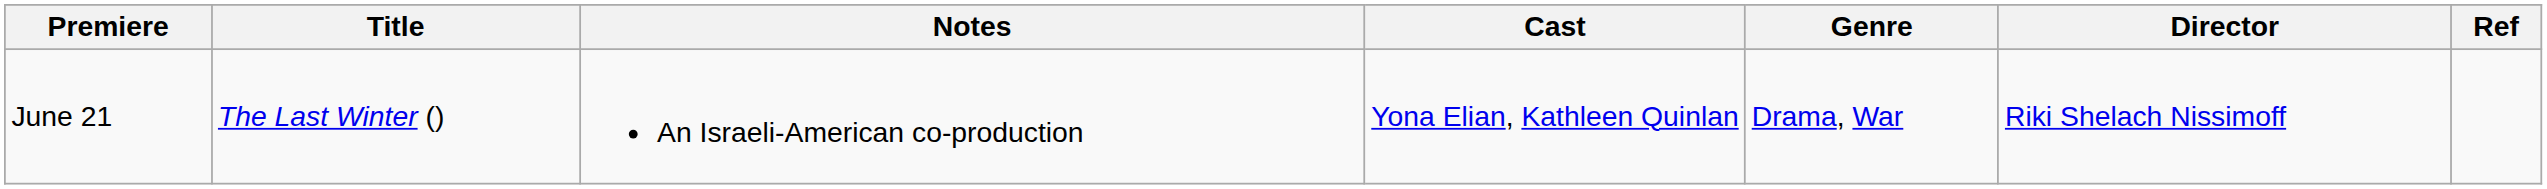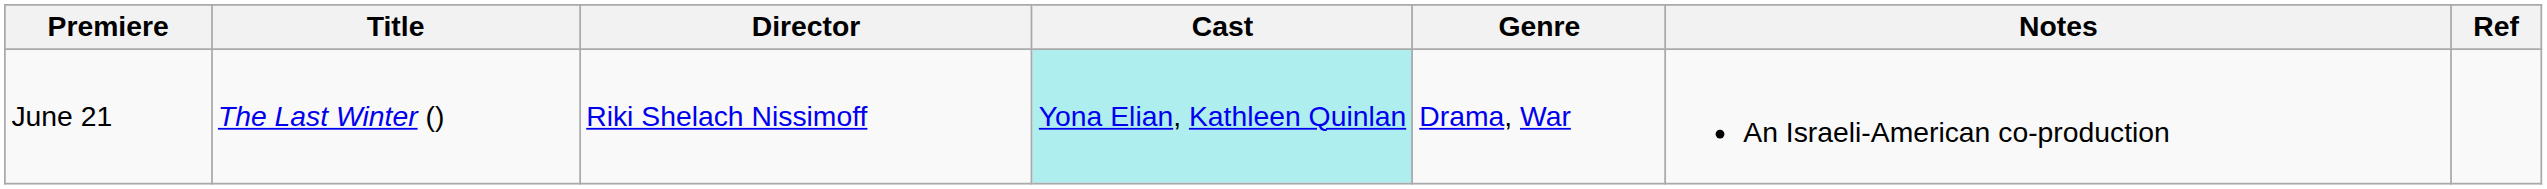 <table class="wikitable">
 <tr>
 <th>Premiere</th>
 <th>Title</th>
-<th>Notes</th>
+<th>Director</th>
 <th width=15%>Cast</th>
 <th>Genre</th>
-<th>Director</th>
+<th>Notes</th>
 <th>Ref</th>
 </tr>
 <tr>
 <td>June 21</td>
 <td><em><a href='#'>The Last Winter</a></em> ()</td>
+<td><a href='#'>Riki Shelach Nissimoff</a></td>
+<td style="background: paleturquoise;"><a href='#'>Yona Elian</a>, <a href='#'>Kathleen Quinlan</a></td>
+<td><a href='#'>Drama</a>, <a href='#'>War</a></td>
 <td><br><ul><li>An Israeli-American co-production</li></ul></td>
-<td><a href='#'>Yona Elian</a>, <a href='#'>Kathleen Quinlan</a></td>
-<td><a href='#'>Drama</a>, <a href='#'>War</a></td>
-<td><a href='#'>Riki Shelach Nissimoff</a></td>
 <td></td>
 </tr>
 </table>
